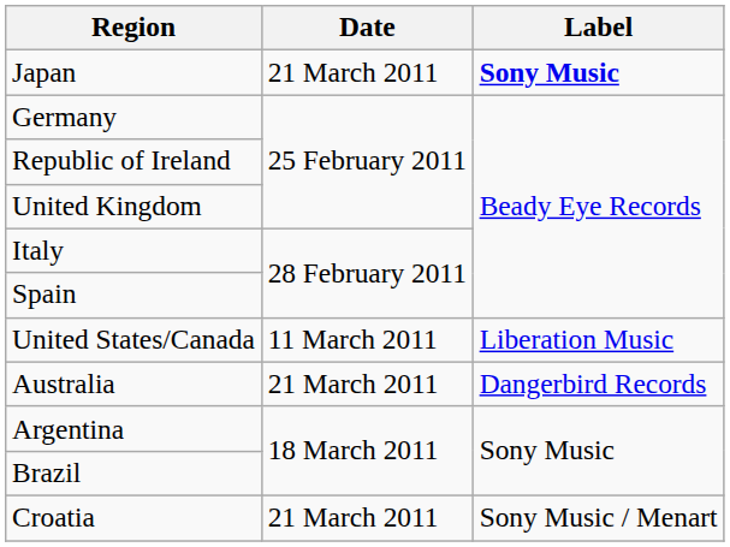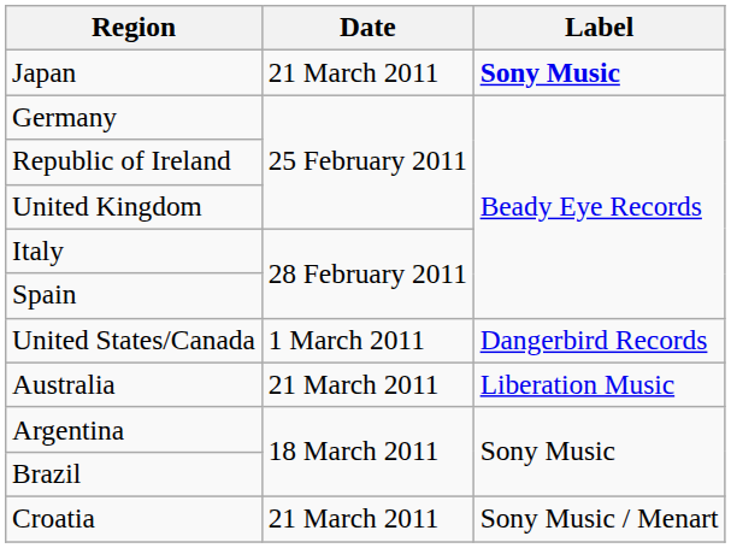 <table class="wikitable">
 <tr>
 <th>Region</th>
 <th>Date</th>
 <th>Label</th>
 </tr>
 <tr>
 <td>Japan</td>
 <td>21 March 2011</td>
 <td><strong><a href='#'>Sony Music</a></strong></td>
 </tr>
 <tr>
 <td>Germany</td>
 <td rowspan="3">25 February 2011</td>
 <td rowspan="5"><a href='#'>Beady Eye Records</a></td>
 </tr>
 <tr>
 <td>Republic of Ireland</td>
 </tr>
 <tr>
 <td>United Kingdom</td>
 </tr>
 <tr>
 <td>Italy</td>
 <td rowspan="2">28 February 2011</td>
 </tr>
 <tr>
 <td>Spain</td>
 </tr>
 <tr>
 <td>United States/Canada</td>
-<td>11 March 2011</td>
-<td><a href='#'>Liberation Music</a></td>
+<td>1 March 2011</td>
+<td><a href='#'>Dangerbird Records</a></td>
 </tr>
 <tr>
 <td>Australia</td>
 <td>21 March 2011</td>
-<td><a href='#'>Dangerbird Records</a></td>
+<td><a href='#'>Liberation Music</a></td>
 </tr>
 <tr>
 <td>Argentina</td>
 <td rowspan="2">18 March 2011</td>
 <td rowspan="2">Sony Music</td>
 </tr>
 <tr>
 <td>Brazil</td>
 </tr>
 <tr>
 <td>Croatia</td>
 <td>21 March 2011</td>
 <td>Sony Music / Menart</td>
 </tr>
 </table>
